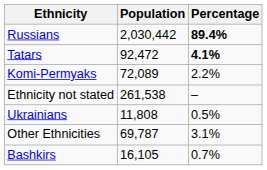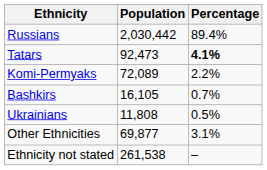 <table class="wikitable">
 <tr>
 <th>Ethnicity</th>
 <th>Population</th>
 <th>Percentage</th>
 </tr>
 <tr>
 <td><a href='#'>Russians</a></td>
 <td>2,030,442</td>
-<td><strong>89.4%</strong></td>
+<td>89.4%</td>
 </tr>
 <tr>
 <td><a href='#'>Tatars</a></td>
-<td>92,472</td>
+<td>92,473</td>
 <td><strong>4.1%</strong></td>
 </tr>
 <tr>
 <td><a href='#'>Komi-Permyaks</a></td>
 <td>72,089</td>
 <td>2.2%</td>
 </tr>
 <tr>
-<td>Ethnicity not stated</td>
-<td>261,538</td>
-<td>–</td>
+<td><a href='#'>Bashkirs</a></td>
+<td>16,105</td>
+<td>0.7%</td>
 </tr>
 <tr>
 <td><a href='#'>Ukrainians</a></td>
 <td>11,808</td>
 <td>0.5%</td>
 </tr>
 <tr>
 <td>Other Ethnicities</td>
-<td>69,787</td>
+<td>69,877</td>
 <td>3.1%</td>
 </tr>
 <tr>
-<td><a href='#'>Bashkirs</a></td>
-<td>16,105</td>
-<td>0.7%</td>
+<td>Ethnicity not stated</td>
+<td>261,538</td>
+<td>–</td>
 </tr>
 </table>
